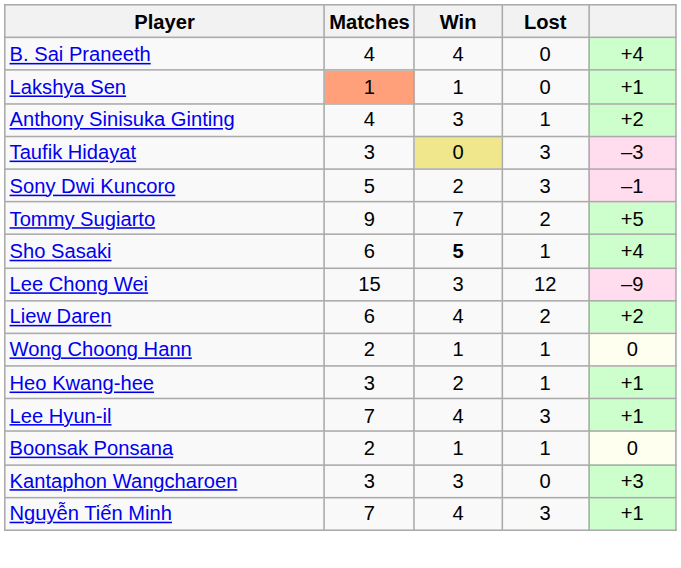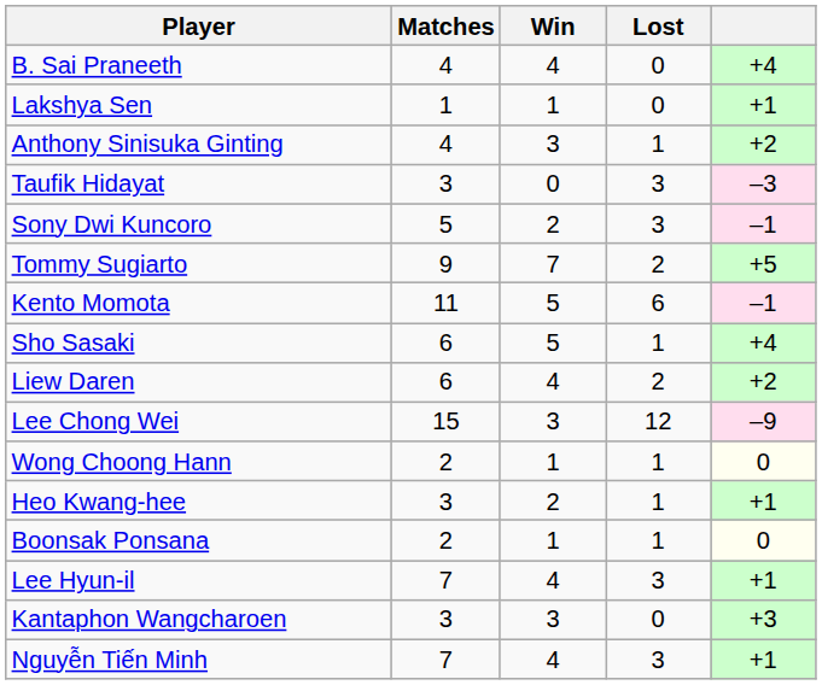 <table class=wikitable style="text-align:center; font-size:small">
 <tr>
 <th width="200">Player</th>
 <th width="50">Matches</th>
 <th width="50">Win</th>
 <th width="50">Lost</th>
 <th width="50"></th>
 </tr>
 <tr>
 <td align="left"> <a href='#'>B. Sai Praneeth</a></td>
 <td>4</td>
 <td>4</td>
 <td>0</td>
 <td bgcolor="#ccffcc">+4</td>
 </tr>
 <tr>
 <td align="left"> <a href='#'>Lakshya Sen</a></td>
-<td style="background: lightsalmon;">1</td>
+<td>1</td>
 <td>1</td>
 <td>0</td>
 <td bgcolor="#ccffcc">+1</td>
 </tr>
 <tr>
 <td align="left"> <a href='#'>Anthony Sinisuka Ginting</a></td>
 <td>4</td>
 <td>3</td>
 <td>1</td>
 <td bgcolor="#ccffcc">+2</td>
 </tr>
 <tr>
 <td align="left"> <a href='#'>Taufik Hidayat</a></td>
 <td>3</td>
-<td style="background: khaki;">0</td>
+<td>0</td>
 <td>3</td>
 <td bgcolor="#ffddee">–3</td>
 </tr>
 <tr>
 <td align="left"> <a href='#'>Sony Dwi Kuncoro</a></td>
 <td>5</td>
 <td>2</td>
 <td>3</td>
 <td bgcolor="#ffddee">–1</td>
 </tr>
 <tr>
 <td align="left"> <a href='#'>Tommy Sugiarto</a></td>
 <td>9</td>
 <td>7</td>
 <td>2</td>
 <td bgcolor="#ccffcc">+5</td>
 </tr>
 <tr>
+<td align="left"> <a href='#'>Kento Momota</a></td>
+<td>11</td>
+<td>5</td>
+<td>6</td>
+<td bgcolor="#ffddee">–1</td>
+</tr>
+<tr>
 <td align="left"> <a href='#'>Sho Sasaki</a></td>
 <td>6</td>
-<td><strong>5</strong></td>
+<td>5</td>
 <td>1</td>
 <td bgcolor="#ccffcc">+4</td>
+</tr>
+<tr>
+<td align="left"> <a href='#'>Liew Daren</a></td>
+<td>6</td>
+<td>4</td>
+<td>2</td>
+<td bgcolor="#ccffcc">+2</td>
 </tr>
 <tr>
 <td align="left"> <a href='#'>Lee Chong Wei</a></td>
 <td>15</td>
 <td>3</td>
 <td>12</td>
 <td bgcolor="#ffddee">–9</td>
-</tr>
-<tr>
-<td align="left"> <a href='#'>Liew Daren</a></td>
-<td>6</td>
-<td>4</td>
-<td>2</td>
-<td bgcolor="#ccffcc">+2</td>
 </tr>
 <tr>
 <td align="left"> <a href='#'>Wong Choong Hann</a></td>
 <td>2</td>
 <td>1</td>
 <td>1</td>
 <td bgcolor="#fffff0">0</td>
 </tr>
 <tr>
 <td align="left"> <a href='#'>Heo Kwang-hee</a></td>
 <td>3</td>
 <td>2</td>
 <td>1</td>
 <td bgcolor="#ccffcc">+1</td>
 </tr>
 <tr>
+<td align="left"> <a href='#'>Boonsak Ponsana</a></td>
+<td>2</td>
+<td>1</td>
+<td>1</td>
+<td bgcolor="#fffff0">0</td>
+</tr>
+<tr>
 <td align="left"> <a href='#'>Lee Hyun-il</a></td>
 <td>7</td>
 <td>4</td>
 <td>3</td>
 <td bgcolor="#ccffcc">+1</td>
-</tr>
-<tr>
-<td align="left"> <a href='#'>Boonsak Ponsana</a></td>
-<td>2</td>
-<td>1</td>
-<td>1</td>
-<td bgcolor="#fffff0">0</td>
 </tr>
 <tr>
 <td align="left"> <a href='#'>Kantaphon Wangcharoen</a></td>
 <td>3</td>
 <td>3</td>
 <td>0</td>
 <td bgcolor="#ccffcc">+3</td>
 </tr>
 <tr>
 <td align="left"> <a href='#'>Nguyễn Tiến Minh</a></td>
 <td>7</td>
 <td>4</td>
 <td>3</td>
 <td bgcolor="#ccffcc">+1</td>
 </tr>
 </table>
